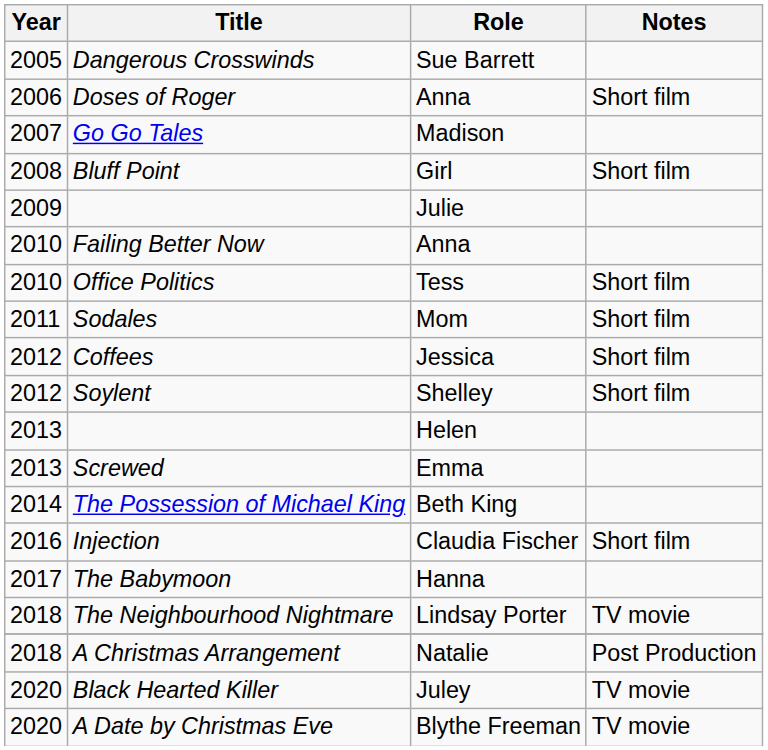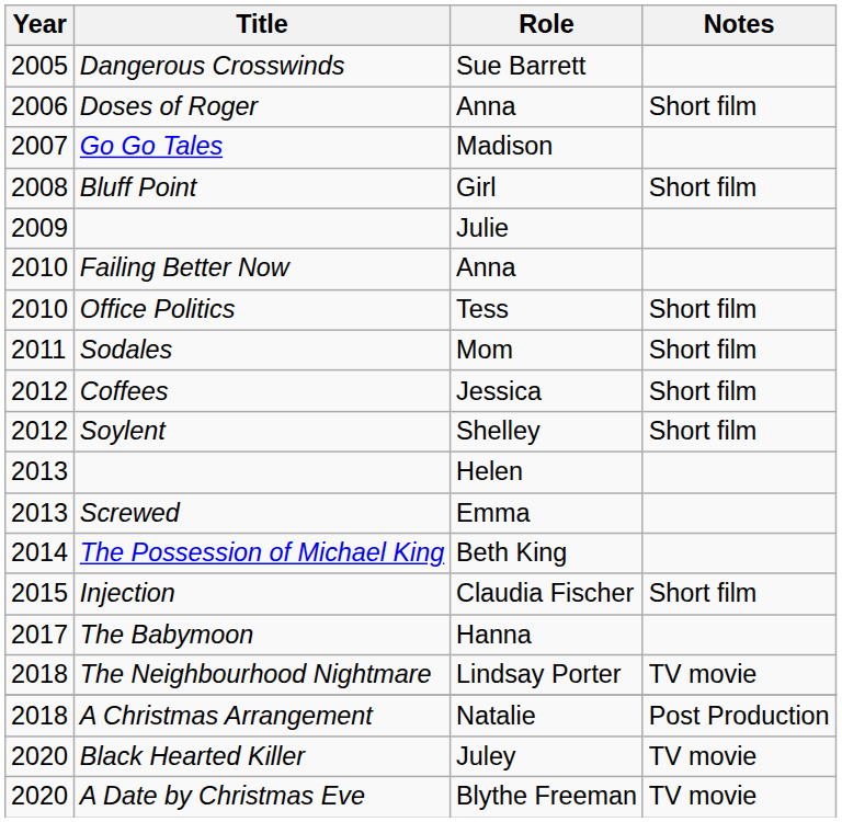 <table class="wikitable sortable">
 <tr>
 <th>Year</th>
 <th>Title</th>
 <th>Role</th>
 <th class="unsortable">Notes</th>
 </tr>
 <tr>
 <td>2005</td>
 <td><em>Dangerous Crosswinds</em></td>
 <td>Sue Barrett</td>
 <td></td>
 </tr>
 <tr>
 <td>2006</td>
 <td><em>Doses of Roger</em></td>
 <td>Anna</td>
 <td>Short film</td>
 </tr>
 <tr>
 <td>2007</td>
 <td><em><a href='#'>Go Go Tales</a></em></td>
 <td>Madison</td>
 <td></td>
 </tr>
 <tr>
 <td>2008</td>
 <td><em>Bluff Point</em></td>
 <td>Girl</td>
 <td>Short film</td>
 </tr>
 <tr>
 <td>2009</td>
 <td><em></em></td>
 <td>Julie</td>
 <td></td>
 </tr>
 <tr>
 <td>2010</td>
 <td><em>Failing Better Now</em></td>
 <td>Anna</td>
 <td></td>
 </tr>
 <tr>
 <td>2010</td>
 <td><em>Office Politics</em></td>
 <td>Tess</td>
 <td>Short film</td>
 </tr>
 <tr>
 <td>2011</td>
 <td><em>Sodales</em></td>
 <td>Mom</td>
 <td>Short film</td>
 </tr>
 <tr>
 <td>2012</td>
 <td><em>Coffees</em></td>
 <td>Jessica</td>
 <td>Short film</td>
 </tr>
 <tr>
 <td>2012</td>
 <td><em>Soylent</em></td>
 <td>Shelley</td>
 <td>Short film</td>
 </tr>
 <tr>
 <td>2013</td>
 <td><em></em></td>
 <td>Helen</td>
 <td></td>
 </tr>
 <tr>
 <td>2013</td>
 <td><em>Screwed</em></td>
 <td>Emma</td>
 <td></td>
 </tr>
 <tr>
 <td>2014</td>
 <td><em><a href='#'>The Possession of Michael King</a></em></td>
 <td>Beth King</td>
 <td></td>
 </tr>
 <tr>
-<td>2016</td>
+<td>2015</td>
 <td><em>Injection</em></td>
 <td>Claudia Fischer</td>
 <td>Short film</td>
 </tr>
 <tr>
 <td>2017</td>
 <td><em>The Babymoon</em></td>
 <td>Hanna</td>
 <td></td>
 </tr>
 <tr>
 <td>2018</td>
 <td><em>The Neighbourhood Nightmare</em></td>
 <td>Lindsay Porter</td>
 <td>TV movie</td>
 </tr>
 <tr>
 </tr>
 <tr>
 <td>2018</td>
 <td><em>A Christmas Arrangement</em></td>
 <td>Natalie</td>
 <td>Post Production</td>
 </tr>
 <tr>
 <td>2020</td>
 <td><em>Black Hearted Killer</em></td>
 <td>Juley</td>
 <td>TV movie</td>
 </tr>
 <tr>
 <td>2020</td>
 <td><em>A Date by Christmas Eve</em></td>
 <td>Blythe Freeman</td>
 <td>TV movie</td>
 </tr>
 </table>
